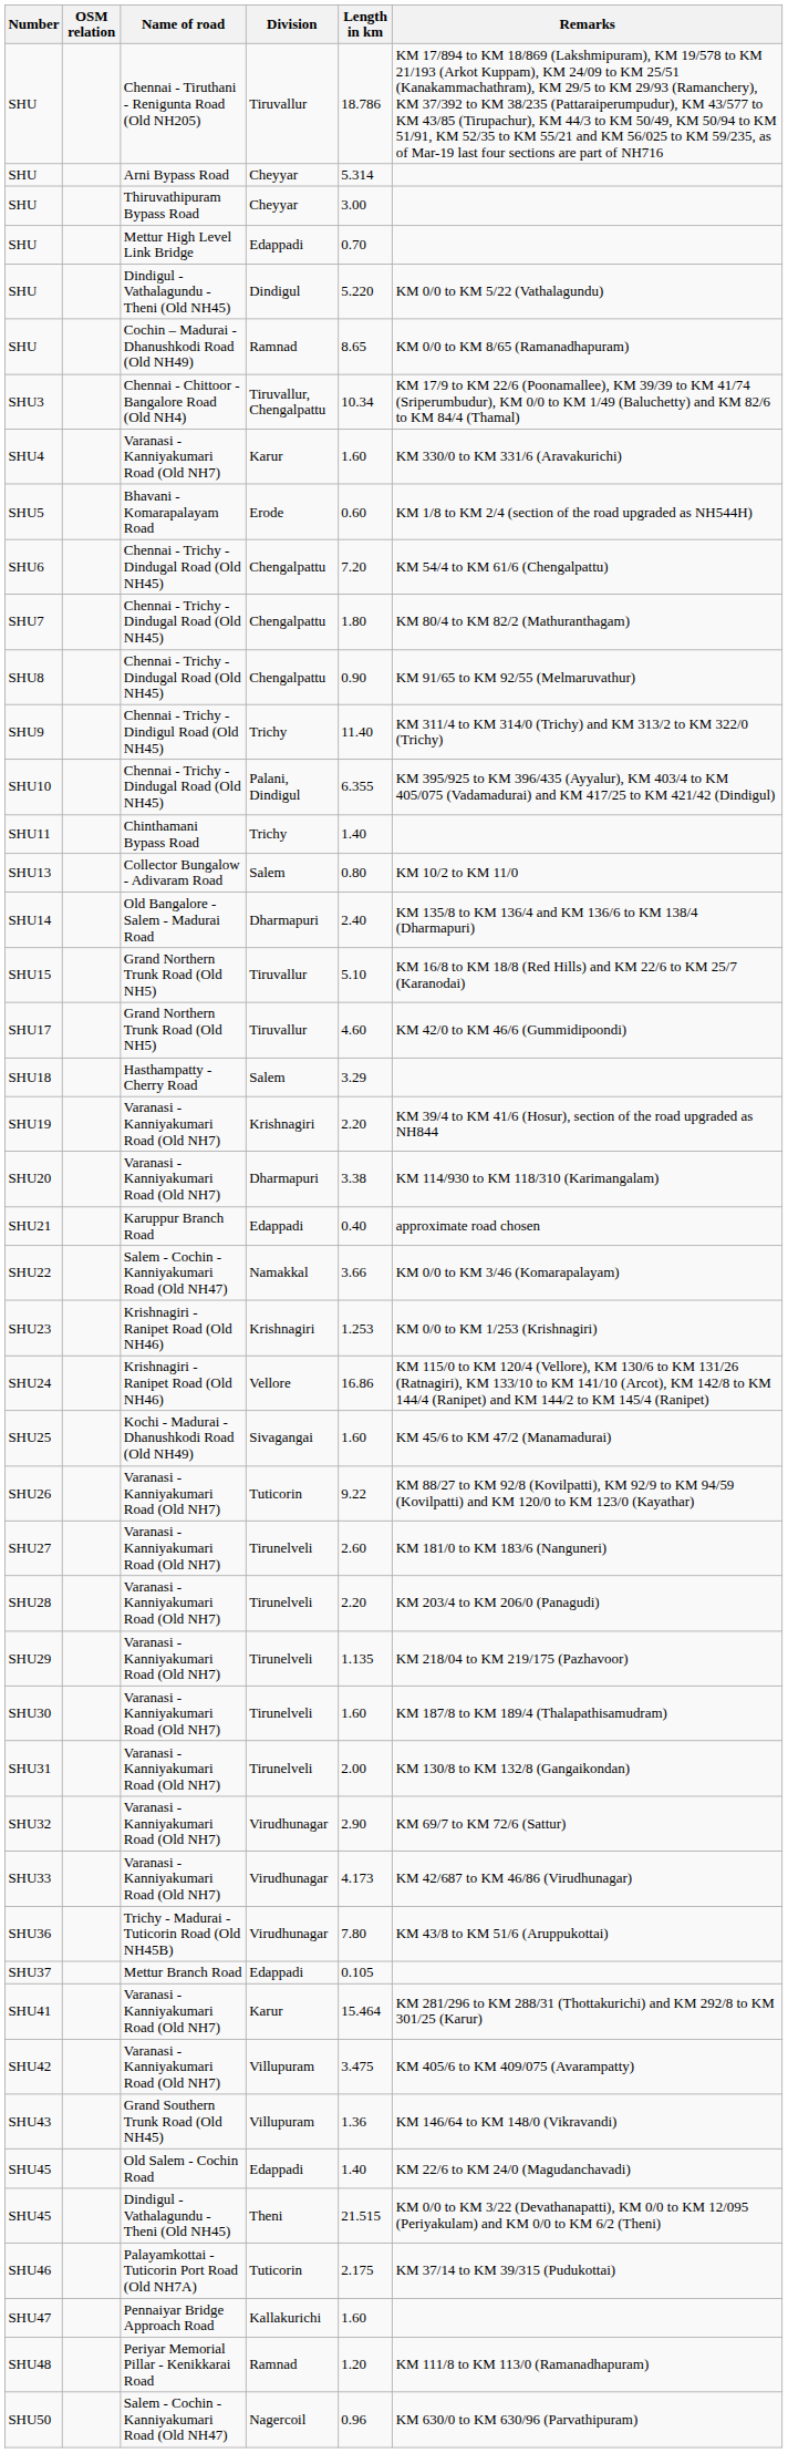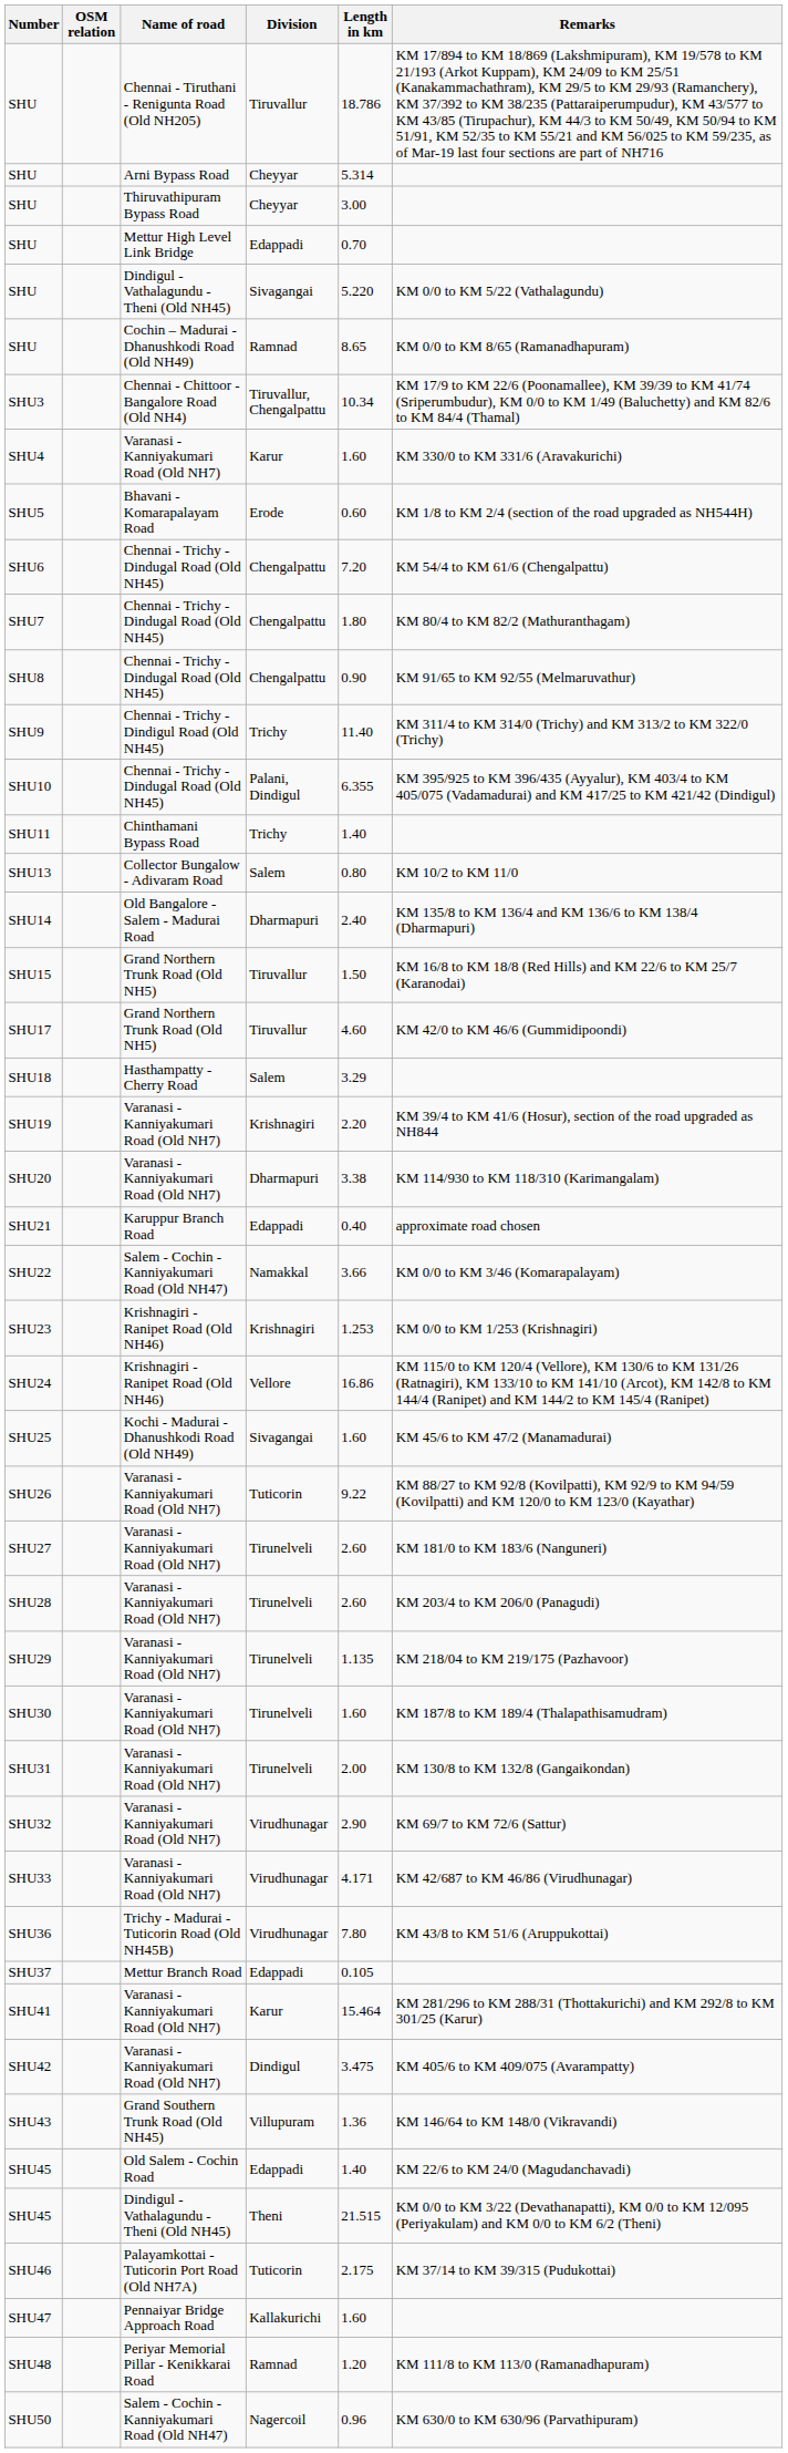 <table class="wikitable">
 <tr>
 <th>Number</th>
 <th>OSM relation</th>
 <th>Name of road</th>
 <th>Division</th>
 <th>Length in km</th>
 <th>Remarks</th>
 </tr>
 <tr>
 <td>SHU</td>
 <td></td>
 <td>Chennai - Tiruthani - Renigunta Road (Old NH205)</td>
 <td>Tiruvallur</td>
 <td>18.786</td>
 <td>KM 17/894 to KM 18/869 (Lakshmipuram), KM 19/578 to KM 21/193 (Arkot Kuppam), KM 24/09 to KM 25/51 (Kanakammachathram), KM 29/5 to KM 29/93 (Ramanchery), KM 37/392 to KM 38/235 (Pattaraiperumpudur), KM 43/577 to KM 43/85 (Tirupachur), KM 44/3 to KM 50/49, KM 50/94 to KM 51/91, KM 52/35 to KM 55/21 and KM 56/025 to KM 59/235, as of Mar-19 last four sections are part of NH716</td>
 </tr>
 <tr>
 <td>SHU</td>
 <td></td>
 <td>Arni Bypass Road</td>
 <td>Cheyyar</td>
 <td>5.314</td>
 <td></td>
 </tr>
 <tr>
 <td>SHU</td>
 <td></td>
 <td>Thiruvathipuram Bypass Road</td>
 <td>Cheyyar</td>
 <td>3.00</td>
 <td></td>
 </tr>
 <tr>
 <td>SHU</td>
 <td></td>
 <td>Mettur High Level Link Bridge</td>
 <td>Edappadi</td>
 <td>0.70</td>
 <td></td>
 </tr>
 <tr>
 <td>SHU</td>
 <td></td>
 <td>Dindigul - Vathalagundu - Theni (Old NH45)</td>
-<td>Dindigul</td>
+<td>Sivagangai</td>
 <td>5.220</td>
 <td>KM 0/0 to KM 5/22 (Vathalagundu)</td>
 </tr>
 <tr>
 <td>SHU</td>
 <td></td>
 <td>Cochin – Madurai - Dhanushkodi Road (Old NH49)</td>
 <td>Ramnad</td>
 <td>8.65</td>
 <td>KM 0/0 to KM 8/65 (Ramanadhapuram)</td>
 </tr>
 <tr>
 <td>SHU3</td>
 <td></td>
 <td>Chennai - Chittoor - Bangalore Road (Old NH4)</td>
 <td>Tiruvallur, Chengalpattu</td>
 <td>10.34</td>
 <td>KM 17/9 to KM 22/6 (Poonamallee), KM 39/39 to KM 41/74 (Sriperumbudur), KM 0/0 to KM 1/49 (Baluchetty) and KM 82/6 to KM 84/4 (Thamal)</td>
 </tr>
 <tr>
 <td>SHU4</td>
 <td></td>
 <td>Varanasi - Kanniyakumari Road (Old NH7)</td>
 <td>Karur</td>
 <td>1.60</td>
 <td>KM 330/0 to KM  331/6 (Aravakurichi)</td>
 </tr>
 <tr>
 <td>SHU5</td>
 <td></td>
 <td>Bhavani - Komarapalayam Road</td>
 <td>Erode</td>
 <td>0.60</td>
 <td>KM 1/8 to KM 2/4 (section of the road upgraded as NH544H)</td>
 </tr>
 <tr>
 <td>SHU6</td>
 <td></td>
 <td>Chennai - Trichy - Dindugal Road (Old NH45)</td>
 <td>Chengalpattu</td>
 <td>7.20</td>
 <td>KM 54/4 to KM 61/6 (Chengalpattu)</td>
 </tr>
 <tr>
 <td>SHU7</td>
 <td></td>
 <td>Chennai - Trichy - Dindugal Road (Old NH45)</td>
 <td>Chengalpattu</td>
 <td>1.80</td>
 <td>KM 80/4 to KM 82/2 (Mathuranthagam)</td>
 </tr>
 <tr>
 <td>SHU8</td>
 <td></td>
 <td>Chennai - Trichy - Dindugal Road (Old NH45)</td>
 <td>Chengalpattu</td>
 <td>0.90</td>
 <td>KM 91/65 to KM 92/55 (Melmaruvathur)</td>
 </tr>
 <tr>
 <td>SHU9</td>
 <td></td>
 <td>Chennai - Trichy - Dindigul Road (Old NH45)</td>
 <td>Trichy</td>
 <td>11.40</td>
 <td>KM 311/4 to KM 314/0 (Trichy) and KM 313/2 to KM 322/0 (Trichy)</td>
 </tr>
 <tr>
 <td>SHU10</td>
 <td></td>
 <td>Chennai - Trichy - Dindugal Road (Old NH45)</td>
 <td>Palani, Dindigul</td>
 <td>6.355</td>
 <td>KM 395/925 to KM 396/435 (Ayyalur), KM 403/4 to KM 405/075 (Vadamadurai) and KM 417/25 to KM 421/42 (Dindigul)</td>
 </tr>
 <tr>
 <td>SHU11</td>
 <td></td>
 <td>Chinthamani Bypass Road</td>
 <td>Trichy</td>
 <td>1.40</td>
 <td></td>
 </tr>
 <tr>
 <td>SHU13</td>
 <td></td>
 <td>Collector Bungalow - Adivaram Road</td>
 <td>Salem</td>
 <td>0.80</td>
 <td>KM 10/2 to KM 11/0</td>
 </tr>
 <tr>
 <td>SHU14</td>
 <td></td>
 <td>Old Bangalore - Salem - Madurai Road</td>
 <td>Dharmapuri</td>
 <td>2.40</td>
 <td>KM 135/8 to KM 136/4 and KM 136/6 to KM 138/4 (Dharmapuri)</td>
 </tr>
 <tr>
 <td>SHU15</td>
 <td></td>
 <td>Grand Northern Trunk Road (Old NH5)</td>
 <td>Tiruvallur</td>
-<td>5.10</td>
+<td>1.50</td>
 <td>KM 16/8 to KM 18/8 (Red Hills) and KM 22/6 to KM 25/7 (Karanodai)</td>
 </tr>
 <tr>
 <td>SHU17</td>
 <td></td>
 <td>Grand Northern Trunk Road (Old NH5)</td>
 <td>Tiruvallur</td>
 <td>4.60</td>
 <td>KM 42/0 to KM 46/6 (Gummidipoondi)</td>
 </tr>
 <tr>
 <td>SHU18</td>
 <td></td>
 <td>Hasthampatty - Cherry Road</td>
 <td>Salem</td>
 <td>3.29</td>
 <td></td>
 </tr>
 <tr>
 <td>SHU19</td>
 <td></td>
 <td>Varanasi - Kanniyakumari Road (Old NH7)</td>
 <td>Krishnagiri</td>
 <td>2.20</td>
 <td>KM 39/4 to KM 41/6 (Hosur), section of the road upgraded as NH844</td>
 </tr>
 <tr>
 <td>SHU20</td>
 <td></td>
 <td>Varanasi - Kanniyakumari Road (Old NH7)</td>
 <td>Dharmapuri</td>
 <td>3.38</td>
 <td>KM 114/930 to KM 118/310 (Karimangalam)</td>
 </tr>
 <tr>
 <td>SHU21</td>
 <td></td>
 <td>Karuppur Branch Road</td>
 <td>Edappadi</td>
 <td>0.40</td>
 <td>approximate road chosen</td>
 </tr>
 <tr>
 <td>SHU22</td>
 <td></td>
 <td>Salem - Cochin - Kanniyakumari Road (Old NH47)</td>
 <td>Namakkal</td>
 <td>3.66</td>
 <td>KM 0/0 to KM 3/46 (Komarapalayam)</td>
 </tr>
 <tr>
 <td>SHU23</td>
 <td></td>
 <td>Krishnagiri - Ranipet Road (Old NH46)</td>
 <td>Krishnagiri</td>
 <td>1.253</td>
 <td>KM 0/0 to KM 1/253 (Krishnagiri)</td>
 </tr>
 <tr>
 <td>SHU24</td>
 <td></td>
 <td>Krishnagiri - Ranipet Road (Old NH46)</td>
 <td>Vellore</td>
 <td>16.86</td>
 <td>KM 115/0 to KM 120/4 (Vellore), KM 130/6 to KM 131/26 (Ratnagiri), KM 133/10 to KM 141/10 (Arcot), KM 142/8 to KM 144/4 (Ranipet) and KM 144/2 to KM 145/4 (Ranipet)</td>
 </tr>
 <tr>
 <td>SHU25</td>
 <td></td>
 <td>Kochi - Madurai - Dhanushkodi Road (Old NH49)</td>
 <td>Sivagangai</td>
 <td>1.60</td>
 <td>KM 45/6 to KM 47/2 (Manamadurai)</td>
 </tr>
 <tr>
 <td>SHU26</td>
 <td></td>
 <td>Varanasi - Kanniyakumari Road (Old NH7)</td>
 <td>Tuticorin</td>
 <td>9.22</td>
 <td>KM 88/27 to KM 92/8 (Kovilpatti), KM 92/9 to KM 94/59 (Kovilpatti) and KM 120/0 to KM 123/0 (Kayathar)</td>
 </tr>
 <tr>
 <td>SHU27</td>
 <td></td>
 <td>Varanasi - Kanniyakumari Road (Old NH7)</td>
 <td>Tirunelveli</td>
 <td>2.60</td>
 <td>KM 181/0 to KM 183/6 (Nanguneri)</td>
 </tr>
 <tr>
 <td>SHU28</td>
 <td></td>
 <td>Varanasi - Kanniyakumari Road (Old NH7)</td>
 <td>Tirunelveli</td>
-<td>2.20</td>
+<td>2.60</td>
 <td>KM 203/4 to KM 206/0 (Panagudi)</td>
 </tr>
 <tr>
 <td>SHU29</td>
 <td></td>
 <td>Varanasi - Kanniyakumari Road (Old NH7)</td>
 <td>Tirunelveli</td>
 <td>1.135</td>
 <td>KM 218/04 to KM 219/175 (Pazhavoor)</td>
 </tr>
 <tr>
 <td>SHU30</td>
 <td></td>
 <td>Varanasi - Kanniyakumari Road (Old NH7)</td>
 <td>Tirunelveli</td>
 <td>1.60</td>
 <td>KM 187/8 to KM 189/4 (Thalapathisamudram)</td>
 </tr>
 <tr>
 <td>SHU31</td>
 <td></td>
 <td>Varanasi - Kanniyakumari Road (Old NH7)</td>
 <td>Tirunelveli</td>
 <td>2.00</td>
 <td>KM 130/8 to KM 132/8 (Gangaikondan)</td>
 </tr>
 <tr>
 <td>SHU32</td>
 <td></td>
 <td>Varanasi - Kanniyakumari Road (Old NH7)</td>
 <td>Virudhunagar</td>
 <td>2.90</td>
 <td>KM 69/7 to KM 72/6 (Sattur)</td>
 </tr>
 <tr>
 <td>SHU33</td>
 <td></td>
 <td>Varanasi - Kanniyakumari Road (Old NH7)</td>
 <td>Virudhunagar</td>
-<td>4.173</td>
+<td>4.171</td>
 <td>KM 42/687 to KM 46/86 (Virudhunagar)</td>
 </tr>
 <tr>
 <td>SHU36</td>
 <td></td>
 <td>Trichy - Madurai - Tuticorin Road (Old NH45B)</td>
 <td>Virudhunagar</td>
 <td>7.80</td>
 <td>KM 43/8 to KM 51/6 (Aruppukottai)</td>
 </tr>
 <tr>
 <td>SHU37</td>
 <td></td>
 <td>Mettur Branch Road</td>
 <td>Edappadi</td>
 <td>0.105</td>
 <td></td>
 </tr>
 <tr>
 <td>SHU41</td>
 <td></td>
 <td>Varanasi - Kanniyakumari Road (Old NH7)</td>
 <td>Karur</td>
 <td>15.464</td>
 <td>KM 281/296 to KM 288/31 (Thottakurichi) and KM 292/8 to KM 301/25 (Karur)</td>
 </tr>
 <tr>
 <td>SHU42</td>
 <td></td>
 <td>Varanasi - Kanniyakumari Road (Old NH7)</td>
-<td>Villupuram</td>
+<td>Dindigul</td>
 <td>3.475</td>
 <td>KM 405/6 to KM 409/075 (Avarampatty)</td>
 </tr>
 <tr>
 <td>SHU43</td>
 <td></td>
 <td>Grand Southern Trunk Road (Old NH45)</td>
 <td>Villupuram</td>
 <td>1.36</td>
 <td>KM 146/64 to KM 148/0 (Vikravandi)</td>
 </tr>
 <tr>
 <td>SHU45</td>
 <td></td>
 <td>Old Salem - Cochin Road</td>
 <td>Edappadi</td>
 <td>1.40</td>
 <td>KM 22/6 to KM 24/0 (Magudanchavadi)</td>
 </tr>
 <tr>
 <td>SHU45</td>
 <td></td>
 <td>Dindigul - Vathalagundu - Theni (Old NH45)</td>
 <td>Theni</td>
 <td>21.515</td>
 <td>KM 0/0 to KM 3/22 (Devathanapatti), KM 0/0 to KM 12/095 (Periyakulam) and KM 0/0 to KM 6/2 (Theni)</td>
 </tr>
 <tr>
 <td>SHU46</td>
 <td></td>
 <td>Palayamkottai - Tuticorin Port Road (Old NH7A)</td>
 <td>Tuticorin</td>
 <td>2.175</td>
 <td>KM 37/14 to KM 39/315 (Pudukottai)</td>
 </tr>
 <tr>
 <td>SHU47</td>
 <td></td>
 <td>Pennaiyar Bridge Approach Road</td>
 <td>Kallakurichi</td>
 <td>1.60</td>
 <td></td>
 </tr>
 <tr>
 <td>SHU48</td>
 <td></td>
 <td>Periyar Memorial Pillar - Kenikkarai Road</td>
 <td>Ramnad</td>
 <td>1.20</td>
 <td>KM 111/8 to KM 113/0 (Ramanadhapuram)</td>
 </tr>
 <tr>
 <td>SHU50</td>
 <td></td>
 <td>Salem - Cochin - Kanniyakumari Road (Old NH47)</td>
 <td>Nagercoil</td>
 <td>0.96</td>
 <td>KM 630/0 to KM 630/96 (Parvathipuram)</td>
 </tr>
 </table>
